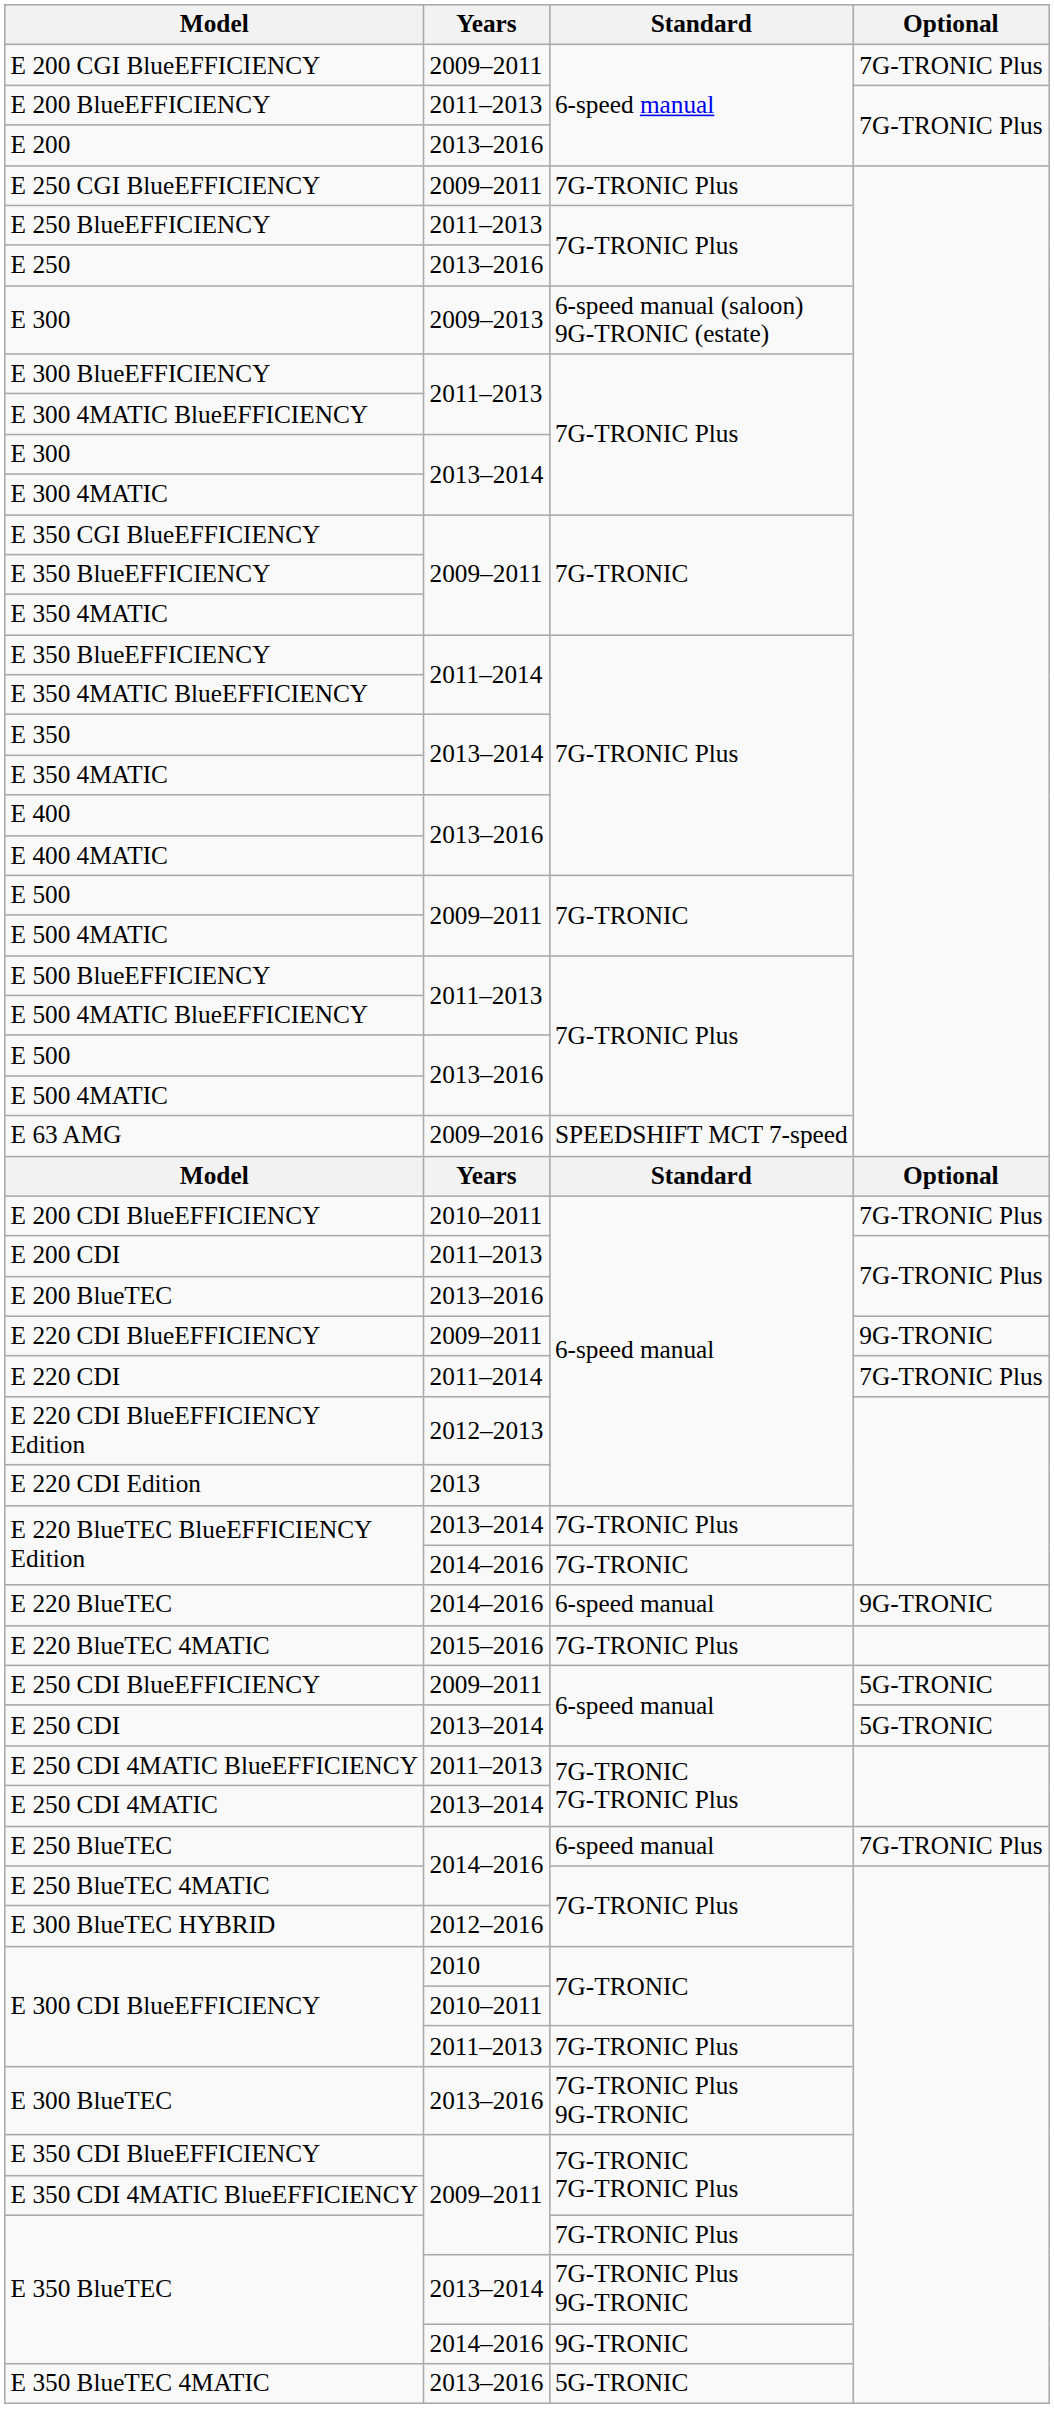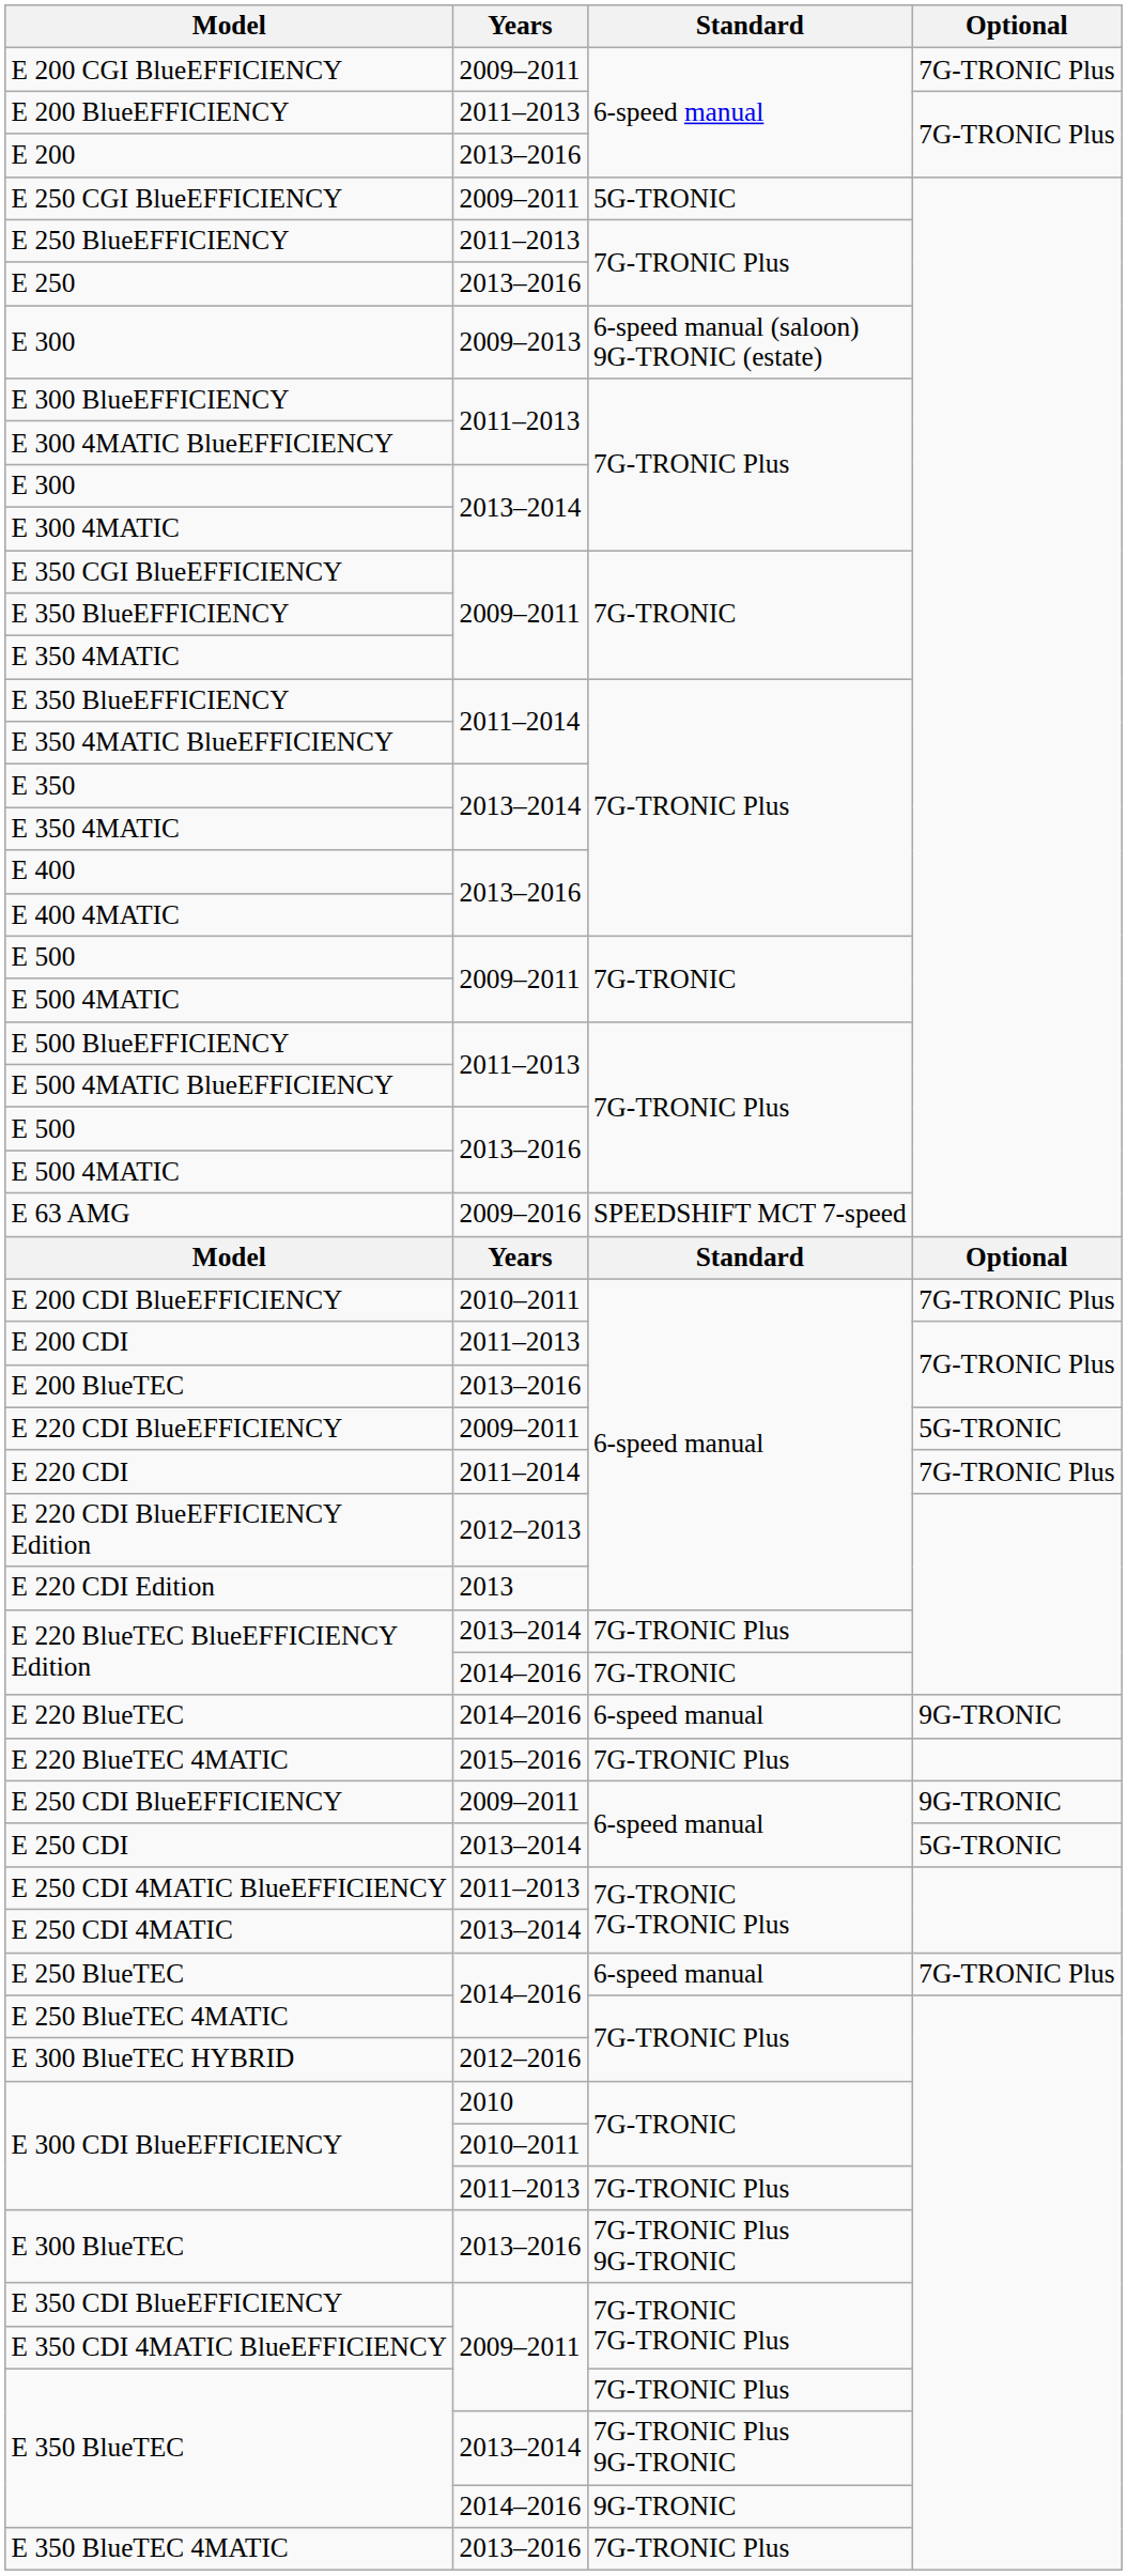 <table class=wikitable>
 <tr>
 <th>Model</th>
 <th>Years</th>
 <th>Standard</th>
 <th>Optional</th>
 </tr>
 <tr>
 <td>E 200 CGI BlueEFFICIENCY</td>
 <td>2009–2011</td>
 <td rowspan="3">6-speed <a href='#'>manual</a></td>
 <td>7G-TRONIC Plus</td>
 </tr>
 <tr>
 <td>E 200 BlueEFFICIENCY</td>
 <td>2011–2013</td>
 <td rowspan="2">7G-TRONIC Plus</td>
 </tr>
 <tr>
 <td>E 200</td>
 <td>2013–2016</td>
 </tr>
 <tr>
 <td>E 250 CGI BlueEFFICIENCY</td>
 <td>2009–2011</td>
-<td>7G-TRONIC Plus</td>
+<td>5G-TRONIC</td>
 <td rowspan="24"></td>
 </tr>
 <tr>
 <td>E 250 BlueEFFICIENCY</td>
 <td>2011–2013</td>
 <td rowspan="2">7G-TRONIC Plus</td>
 </tr>
 <tr>
 <td>E 250</td>
 <td>2013–2016</td>
 </tr>
 <tr>
 <td>E 300</td>
 <td>2009–2013</td>
 <td>6-speed manual (saloon)<br>9G-TRONIC (estate)</td>
 </tr>
 <tr>
 <td>E 300 BlueEFFICIENCY</td>
 <td rowspan="2">2011–2013</td>
 <td rowspan="4">7G-TRONIC Plus</td>
 </tr>
 <tr>
 <td>E 300 4MATIC BlueEFFICIENCY</td>
 </tr>
 <tr>
 <td>E 300</td>
 <td rowspan="2">2013–2014</td>
 </tr>
 <tr>
 <td>E 300 4MATIC</td>
 </tr>
 <tr>
 <td>E 350 CGI BlueEFFICIENCY</td>
 <td rowspan="3">2009–2011</td>
 <td rowspan="3">7G-TRONIC</td>
 </tr>
 <tr>
 <td>E 350 BlueEFFICIENCY</td>
 </tr>
 <tr>
 <td>E 350 4MATIC</td>
 </tr>
 <tr>
 <td>E 350 BlueEFFICIENCY</td>
 <td rowspan="2">2011–2014</td>
 <td rowspan="6">7G-TRONIC Plus</td>
 </tr>
 <tr>
 <td>E 350 4MATIC BlueEFFICIENCY</td>
 </tr>
 <tr>
 <td>E 350</td>
 <td rowspan="2">2013–2014</td>
 </tr>
 <tr>
 <td>E 350 4MATIC</td>
 </tr>
 <tr>
 <td>E 400</td>
 <td rowspan="2">2013–2016</td>
 </tr>
 <tr>
 <td>E 400 4MATIC</td>
 </tr>
 <tr>
 <td>E 500</td>
 <td rowspan="2">2009–2011</td>
 <td rowspan="2">7G-TRONIC</td>
 </tr>
 <tr>
 <td>E 500 4MATIC</td>
 </tr>
 <tr>
 <td>E 500 BlueEFFICIENCY</td>
 <td rowspan="2">2011–2013</td>
 <td rowspan="4">7G-TRONIC Plus</td>
 </tr>
 <tr>
 <td>E 500 4MATIC BlueEFFICIENCY</td>
 </tr>
 <tr>
 <td>E 500</td>
 <td rowspan="2">2013–2016</td>
 </tr>
 <tr>
 <td>E 500 4MATIC</td>
 </tr>
 <tr>
 <td>E 63 AMG</td>
 <td>2009–2016</td>
 <td>SPEEDSHIFT MCT 7-speed</td>
 </tr>
 <tr>
 <th>Model</th>
 <th>Years</th>
 <th>Standard</th>
 <th>Optional</th>
 </tr>
 <tr>
 <td>E 200 CDI BlueEFFICIENCY</td>
 <td>2010–2011</td>
 <td rowspan="7">6-speed manual</td>
 <td>7G-TRONIC Plus</td>
 </tr>
 <tr>
 <td>E 200 CDI</td>
 <td>2011–2013</td>
 <td rowspan="2">7G-TRONIC Plus</td>
 </tr>
 <tr>
 <td>E 200 BlueTEC</td>
 <td>2013–2016</td>
 </tr>
 <tr>
 <td>E 220 CDI BlueEFFICIENCY</td>
 <td>2009–2011</td>
-<td>9G-TRONIC</td>
+<td>5G-TRONIC</td>
 </tr>
 <tr>
 <td>E 220 CDI</td>
 <td>2011–2014</td>
 <td>7G-TRONIC Plus</td>
 </tr>
 <tr>
 <td>E 220 CDI BlueEFFICIENCY<br>Edition</td>
 <td>2012–2013</td>
 <td rowspan="4"></td>
 </tr>
 <tr>
 <td>E 220 CDI Edition</td>
 <td>2013</td>
 </tr>
 <tr>
 <td rowspan="2">E 220 BlueTEC BlueEFFICIENCY<br>Edition</td>
 <td>2013–2014</td>
 <td>7G-TRONIC Plus</td>
 </tr>
 <tr>
 <td>2014–2016</td>
 <td>7G-TRONIC</td>
 </tr>
 <tr>
 <td>E 220 BlueTEC</td>
 <td>2014–2016</td>
 <td>6-speed manual</td>
 <td>9G-TRONIC</td>
 </tr>
 <tr>
 <td>E 220 BlueTEC 4MATIC</td>
 <td>2015–2016</td>
 <td>7G-TRONIC Plus</td>
 <td></td>
 </tr>
 <tr>
 <td>E 250 CDI BlueEFFICIENCY</td>
 <td>2009–2011</td>
 <td rowspan="2">6-speed manual</td>
-<td>5G-TRONIC</td>
+<td>9G-TRONIC</td>
 </tr>
 <tr>
 <td>E 250 CDI</td>
 <td>2013–2014</td>
 <td>5G-TRONIC</td>
 </tr>
 <tr>
 <td>E 250 CDI 4MATIC BlueEFFICIENCY</td>
 <td>2011–2013</td>
 <td rowspan="2">7G-TRONIC<br>7G-TRONIC Plus</td>
 <td rowspan="2"></td>
 </tr>
 <tr>
 <td>E 250 CDI 4MATIC</td>
 <td>2013–2014</td>
 </tr>
 <tr>
 <td>E 250 BlueTEC</td>
 <td rowspan="2">2014–2016</td>
 <td>6-speed manual</td>
 <td>7G-TRONIC Plus</td>
 </tr>
 <tr>
 <td>E 250 BlueTEC 4MATIC</td>
 <td rowspan="2">7G-TRONIC Plus</td>
 <td rowspan="12"></td>
 </tr>
 <tr>
 <td>E 300 BlueTEC HYBRID</td>
 <td>2012–2016</td>
 </tr>
 <tr>
 <td rowspan="3">E 300 CDI BlueEFFICIENCY</td>
 <td>2010</td>
 <td rowspan="2">7G-TRONIC</td>
 </tr>
 <tr>
 <td>2010–2011</td>
 </tr>
 <tr>
 <td>2011–2013</td>
 <td>7G-TRONIC Plus</td>
 </tr>
 <tr>
 <td>E 300 BlueTEC</td>
 <td>2013–2016</td>
 <td>7G-TRONIC Plus<br>9G-TRONIC</td>
 </tr>
 <tr>
 <td>E 350 CDI BlueEFFICIENCY</td>
 <td rowspan="3">2009–2011</td>
 <td rowspan="2">7G-TRONIC<br>7G-TRONIC Plus</td>
 </tr>
 <tr>
 <td>E 350 CDI 4MATIC BlueEFFICIENCY</td>
 </tr>
 <tr>
 <td rowspan="3">E 350 BlueTEC</td>
 <td>7G-TRONIC Plus</td>
 </tr>
 <tr>
 <td>2013–2014</td>
 <td>7G-TRONIC Plus<br>9G-TRONIC</td>
 </tr>
 <tr>
 <td>2014–2016</td>
 <td>9G-TRONIC</td>
 </tr>
 <tr>
 <td>E 350 BlueTEC 4MATIC</td>
 <td>2013–2016</td>
-<td>5G-TRONIC</td>
+<td>7G-TRONIC Plus</td>
 </tr>
 </table>
